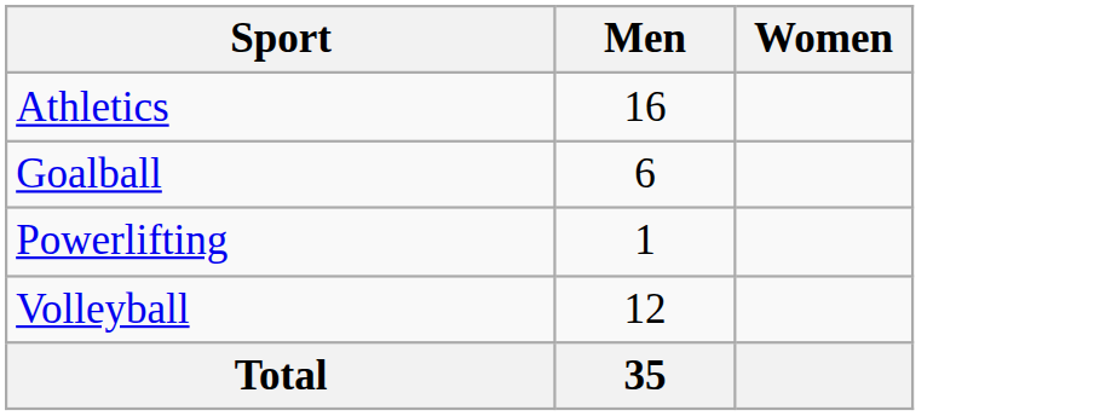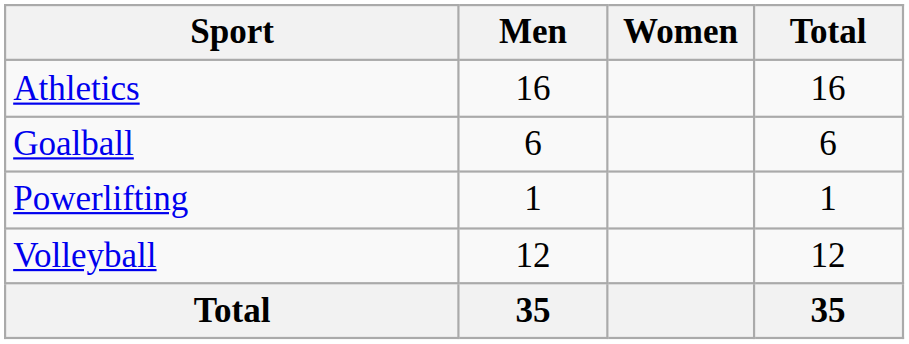 <table class="wikitable" style="text-align:center;">
 <tr>
 <th width=200>Sport</th>
 <th width=60>Men</th>
 <th width=60>Women</th>
+<th width=60>Total</th>
 </tr>
 <tr>
 <td align=left><a href='#'>Athletics</a></td>
 <td>16</td>
 <td></td>
+<td>16</td>
 </tr>
 <tr>
 <td align=left><a href='#'>Goalball</a></td>
 <td>6</td>
 <td></td>
+<td>6</td>
 </tr>
 <tr>
 <td align=left><a href='#'>Powerlifting</a></td>
 <td>1</td>
 <td></td>
+<td>1</td>
 </tr>
 <tr>
 <td align=left><a href='#'>Volleyball</a></td>
 <td>12</td>
 <td></td>
+<td>12</td>
 </tr>
 <tr>
 <th>Total</th>
 <th>35</th>
 <th></th>
+<th>35</th>
 </tr>
 </table>
